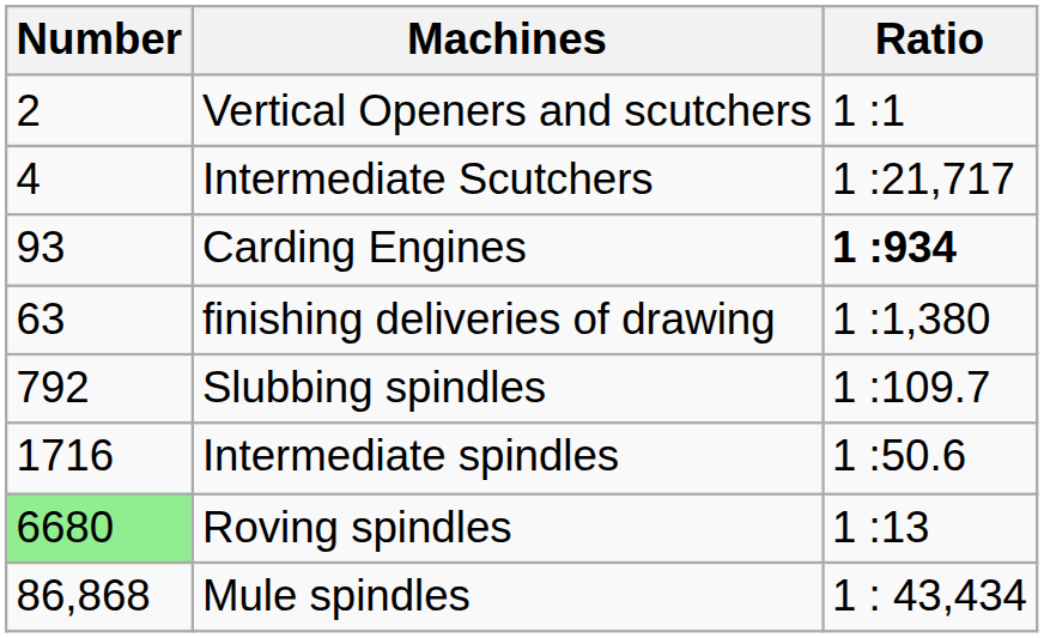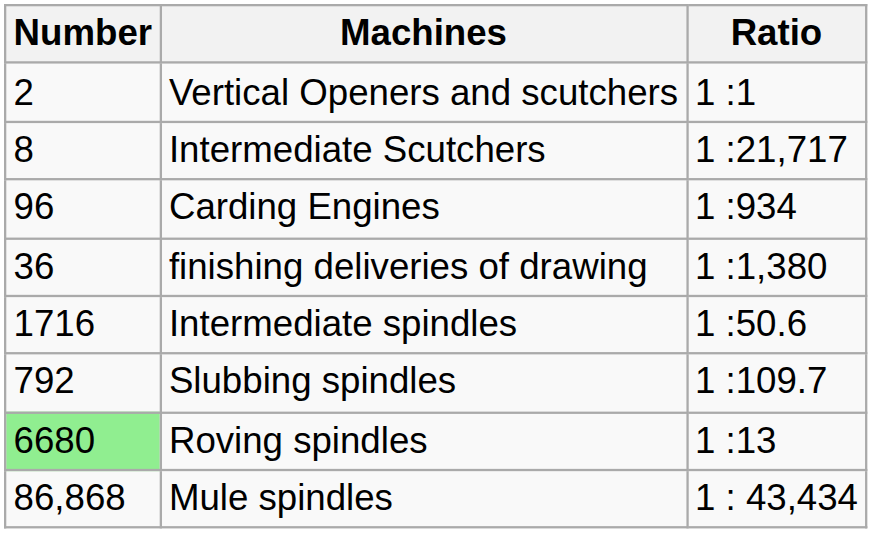 <table class="wikitable">
 <tr>
 <th>Number</th>
 <th>Machines</th>
 <th>Ratio</th>
 </tr>
 <tr>
 <td>2</td>
 <td>Vertical Openers and scutchers</td>
 <td>1 :1</td>
 </tr>
 <tr>
-<td>4</td>
+<td>8</td>
 <td>Intermediate Scutchers</td>
 <td>1 :21,717</td>
 </tr>
 <tr>
-<td>93</td>
+<td>96</td>
 <td>Carding Engines</td>
-<td><strong>1 :934</strong></td>
+<td>1 :934</td>
 </tr>
 <tr>
-<td>63</td>
+<td>36</td>
 <td>finishing deliveries of drawing</td>
 <td>1 :1,380</td>
+</tr>
+<tr>
+<td>1716</td>
+<td>Intermediate spindles</td>
+<td>1 :50.6</td>
 </tr>
 <tr>
 <td>792</td>
 <td>Slubbing spindles</td>
 <td>1 :109.7</td>
-</tr>
-<tr>
-<td>1716</td>
-<td>Intermediate spindles</td>
-<td>1 :50.6</td>
 </tr>
 <tr>
 <td style="background: lightgreen;">6680</td>
 <td>Roving spindles</td>
 <td>1 :13</td>
 </tr>
 <tr>
 <td>86,868</td>
 <td>Mule spindles</td>
 <td>1 : 43,434</td>
 </tr>
 </table>
